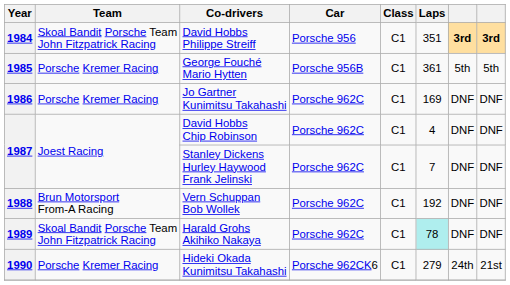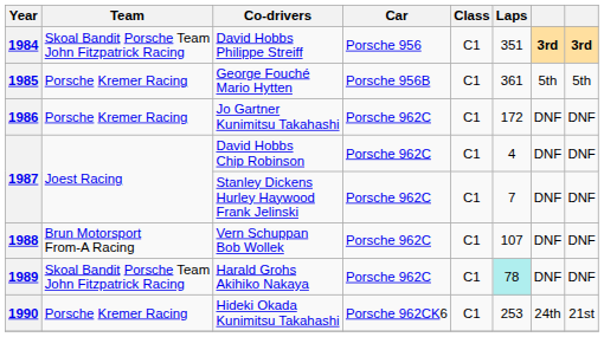 <table class="wikitable" style="text-align:center; font-size:90%">
 <tr>
 <th>Year</th>
 <th>Team</th>
 <th>Co-drivers</th>
 <th>Car</th>
 <th>Class</th>
 <th>Laps</th>
 <th></th>
 <th></th>
 </tr>
 <tr>
 <th><a href='#'>1984</a></th>
 <td align="left"> <a href='#'>Skoal Bandit</a> <a href='#'>Porsche</a> Team<br> <a href='#'>John Fitzpatrick Racing</a></td>
 <td align="left"> <a href='#'>David Hobbs</a><br> <a href='#'>Philippe Streiff</a></td>
 <td align="left"><a href='#'>Porsche 956</a></td>
 <td>C1</td>
 <td>351</td>
 <td style="background:#FFDF9F;"><strong>3rd</strong></td>
 <td style="background:#FFDF9F;"><strong>3rd</strong></td>
 </tr>
 <tr>
 <th><a href='#'>1985</a></th>
 <td align="left"> <a href='#'>Porsche</a> <a href='#'>Kremer Racing</a></td>
 <td align="left"> <a href='#'>George Fouché</a><br> <a href='#'>Mario Hytten</a></td>
 <td align="left"><a href='#'>Porsche 956B</a></td>
 <td>C1</td>
 <td>361</td>
 <td>5th</td>
 <td>5th</td>
 </tr>
 <tr>
 <th><a href='#'>1986</a></th>
 <td align="left"> <a href='#'>Porsche</a> <a href='#'>Kremer Racing</a></td>
 <td align="left"> <a href='#'>Jo Gartner</a><br> <a href='#'>Kunimitsu Takahashi</a></td>
 <td align="left"><a href='#'>Porsche 962C</a></td>
 <td>C1</td>
-<td>169</td>
+<td>172</td>
 <td>DNF</td>
 <td>DNF</td>
 </tr>
 <tr>
 <th rowspan=2><a href='#'>1987</a></th>
 <td align="left" rowspan=2> <a href='#'>Joest Racing</a></td>
 <td align="left"> <a href='#'>David Hobbs</a><br> <a href='#'>Chip Robinson</a></td>
 <td align="left"><a href='#'>Porsche 962C</a></td>
 <td>C1</td>
 <td>4</td>
 <td>DNF</td>
 <td>DNF</td>
 </tr>
 <tr>
 <td align="left"> <a href='#'>Stanley Dickens</a><br> <a href='#'>Hurley Haywood</a><br> <a href='#'>Frank Jelinski</a></td>
 <td align="left"><a href='#'>Porsche 962C</a></td>
 <td>C1</td>
 <td>7</td>
 <td>DNF</td>
 <td>DNF</td>
 </tr>
 <tr>
 <th><a href='#'>1988</a></th>
 <td align="left"> <a href='#'>Brun Motorsport</a><br> From-A Racing</td>
 <td align="left"> <a href='#'>Vern Schuppan</a><br> <a href='#'>Bob Wollek</a></td>
 <td align="left"><a href='#'>Porsche 962C</a></td>
 <td>C1</td>
-<td>192</td>
+<td>107</td>
 <td>DNF</td>
 <td>DNF</td>
 </tr>
 <tr>
 <th><a href='#'>1989</a></th>
 <td align="left"> <a href='#'>Skoal Bandit</a> <a href='#'>Porsche</a> Team<br> <a href='#'>John Fitzpatrick Racing</a></td>
 <td align="left"> <a href='#'>Harald Grohs</a><br> <a href='#'>Akihiko Nakaya</a></td>
 <td align="left"><a href='#'>Porsche 962C</a></td>
 <td>C1</td>
 <td style="background: paleturquoise;">78</td>
 <td>DNF</td>
 <td>DNF</td>
 </tr>
 <tr>
 <th><a href='#'>1990</a></th>
 <td align="left"> <a href='#'>Porsche</a> <a href='#'>Kremer Racing</a></td>
 <td align="left"> <a href='#'>Hideki Okada</a><br> <a href='#'>Kunimitsu Takahashi</a></td>
 <td align="left"><a href='#'>Porsche 962CK</a>6</td>
 <td>C1</td>
-<td>279</td>
+<td>253</td>
 <td>24th</td>
 <td>21st</td>
 </tr>
 <tr>
 </tr>
 </table>
